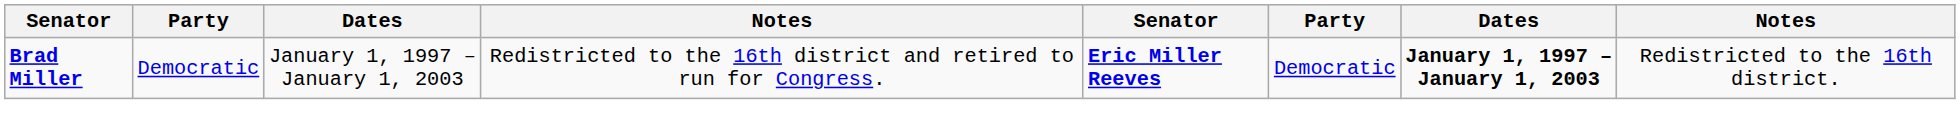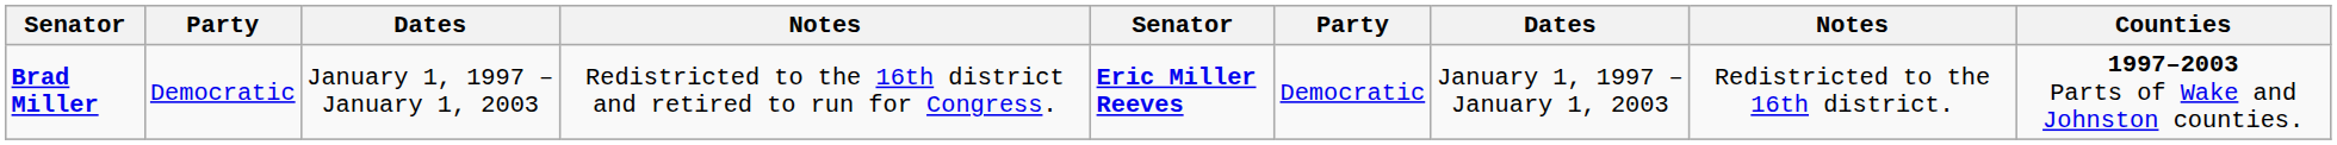 <table class=wikitable style="text-align:center">
 <tr>
 <th>Senator</th>
 <th>Party</th>
 <th>Dates</th>
 <th>Notes</th>
 <th>Senator</th>
 <th>Party</th>
 <th>Dates</th>
 <th>Notes</th>
+<th>Counties</th>
 </tr>
 <tr style="height:3em">
 <td align=left><strong><a href='#'>Brad Miller</a></strong></td>
 <td><a href='#'>Democratic</a></td>
 <td nowrap>January 1, 1997 – <br> January 1, 2003</td>
 <td>Redistricted to the <a href='#'>16th</a> district and retired to run for <a href='#'>Congress</a>.</td>
 <td align=left><strong><a href='#'>Eric Miller Reeves</a></strong></td>
 <td><a href='#'>Democratic</a></td>
-<td nowrap><strong>January 1, 1997 – <br> January 1, 2003</strong></td>
+<td nowrap>January 1, 1997 – <br> January 1, 2003</td>
 <td>Redistricted to the <a href='#'>16th</a> district.</td>
+<td><strong>1997–2003</strong><br> Parts of <a href='#'>Wake</a> and <a href='#'>Johnston</a> counties.</td>
 </tr>
 </table>
